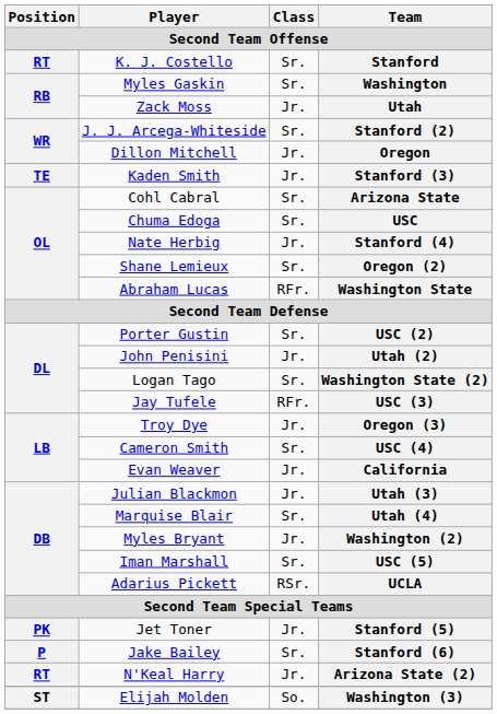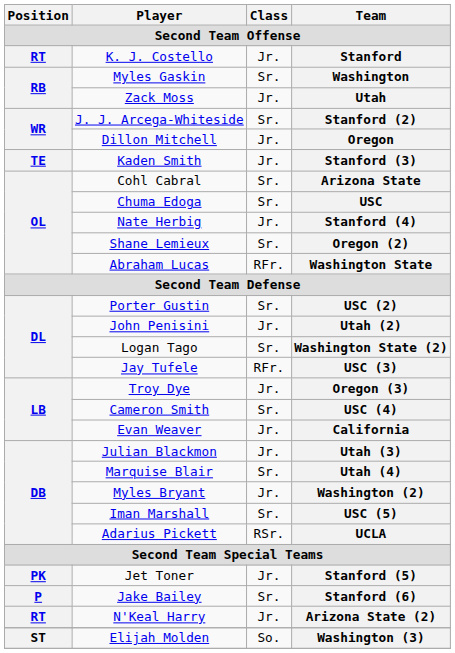 <table class="wikitable">
 <tr>
 <th>Position</th>
 <th>Player</th>
 <th>Class</th>
 <th>Team</th>
 </tr>
 <tr>
 <td colspan="4" style="text-align:center; background:#ddd;"><strong>Second Team Offense</strong></td>
 </tr>
 <tr style="text-align:center;">
 <th rowspan="1"><a href='#'>RT</a></th>
 <td><a href='#'>K. J. Costello</a></td>
-<td>Sr.</td>
+<td>Jr.</td>
 <th style=>Stanford</th>
 </tr>
 <tr style="text-align:center;">
 <th rowspan="2"><a href='#'>RB</a></th>
 <td><a href='#'>Myles Gaskin</a></td>
 <td>Sr.</td>
 <th style=>Washington</th>
 </tr>
 <tr style="text-align:center;">
 <td><a href='#'>Zack Moss</a></td>
 <td>Jr.</td>
 <th style=>Utah</th>
 </tr>
 <tr style="text-align:center;">
 <th rowspan="2"><a href='#'>WR</a></th>
 <td><a href='#'>J. J. Arcega-Whiteside</a></td>
 <td>Sr.</td>
 <th style=>Stanford (2)</th>
 </tr>
 <tr style="text-align:center;">
 <td><a href='#'>Dillon Mitchell</a></td>
 <td>Jr.</td>
 <th style=>Oregon</th>
 </tr>
 <tr style="text-align:center;">
 <th rowspan="1"><a href='#'>TE</a></th>
 <td><a href='#'>Kaden Smith</a></td>
 <td>Jr.</td>
 <th style=>Stanford (3)</th>
 </tr>
 <tr style="text-align:center;">
 <th rowspan="5"><a href='#'>OL</a></th>
 <td>Cohl Cabral</td>
 <td>Sr.</td>
 <th style=>Arizona State</th>
 </tr>
 <tr style="text-align:center;">
 <td><a href='#'>Chuma Edoga</a></td>
 <td>Sr.</td>
 <th style=>USC</th>
 </tr>
 <tr style="text-align:center;">
 <td><a href='#'>Nate Herbig</a></td>
 <td>Jr.</td>
 <th style=>Stanford (4)</th>
 </tr>
 <tr style="text-align:center;">
 <td><a href='#'>Shane Lemieux</a></td>
 <td>Sr.</td>
 <th style=>Oregon (2)</th>
 </tr>
 <tr style="text-align:center;">
 <td><a href='#'>Abraham Lucas</a></td>
 <td>RFr.</td>
 <th style=>Washington State</th>
 </tr>
 <tr style="text-align:center;">
 <td colspan="4" style="text-align:center; background:#ddd;"><strong>Second Team Defense</strong></td>
 </tr>
 <tr style="text-align:center;">
 <th rowspan="4"><a href='#'>DL</a></th>
 <td><a href='#'>Porter Gustin</a></td>
 <td>Sr.</td>
 <th style=>USC (2)</th>
 </tr>
 <tr style="text-align:center;">
 <td><a href='#'>John Penisini</a></td>
 <td>Jr.</td>
 <th style=>Utah (2)</th>
 </tr>
 <tr style="text-align:center;">
 <td>Logan Tago</td>
 <td>Sr.</td>
 <th style=>Washington State (2)</th>
 </tr>
 <tr style="text-align:center;">
 <td><a href='#'>Jay Tufele</a></td>
 <td>RFr.</td>
 <th style=>USC (3)</th>
 </tr>
 <tr style="text-align:center;">
 <th rowspan="3"><a href='#'>LB</a></th>
 <td><a href='#'>Troy Dye</a></td>
 <td>Jr.</td>
 <th style=>Oregon (3)</th>
 </tr>
 <tr style="text-align:center;">
 <td><a href='#'>Cameron Smith</a></td>
 <td>Sr.</td>
 <th style=>USC (4)</th>
 </tr>
 <tr style="text-align:center;">
 <td><a href='#'>Evan Weaver</a></td>
 <td>Jr.</td>
 <th style=>California</th>
 </tr>
 <tr style="text-align:center;">
 <th rowspan="5"><a href='#'>DB</a></th>
 <td><a href='#'>Julian Blackmon</a></td>
 <td>Jr.</td>
 <th style=>Utah (3)</th>
 </tr>
 <tr style="text-align:center;">
 <td><a href='#'>Marquise Blair</a></td>
 <td>Sr.</td>
 <th style=>Utah (4)</th>
 </tr>
 <tr style="text-align:center;">
 <td><a href='#'>Myles Bryant</a></td>
 <td>Jr.</td>
 <th style=>Washington (2)</th>
 </tr>
 <tr style="text-align:center;">
 <td><a href='#'>Iman Marshall</a></td>
 <td>Sr.</td>
 <th style=>USC (5)</th>
 </tr>
 <tr style="text-align:center;">
 <td><a href='#'>Adarius Pickett</a></td>
 <td>RSr.</td>
 <th style=>UCLA</th>
 </tr>
 <tr style="text-align:center;">
 <td colspan="4" style="text-align:center; background:#ddd;"><strong>Second Team Special Teams</strong></td>
 </tr>
 <tr style="text-align:center;">
 <th rowspan="1"><a href='#'>PK</a></th>
 <td>Jet Toner</td>
 <td>Jr.</td>
 <th style=>Stanford (5)</th>
 </tr>
 <tr style="text-align:center;">
 <th rowspan="1"><a href='#'>P</a></th>
 <td><a href='#'>Jake Bailey</a></td>
 <td>Sr.</td>
 <th style=>Stanford (6)</th>
 </tr>
 <tr style="text-align:center;">
 <th rowspan="1"><a href='#'>RT</a></th>
 <td><a href='#'>N'Keal Harry</a></td>
 <td>Jr.</td>
 <th style=>Arizona State (2)</th>
 </tr>
 <tr>
 </tr>
 <tr style="text-align:center;">
 <th rowspan="1">ST</th>
 <td><a href='#'>Elijah Molden</a></td>
 <td>So.</td>
 <th style=>Washington (3)</th>
 </tr>
 <tr>
 </tr>
 </table>
